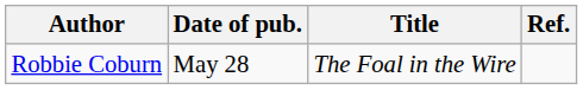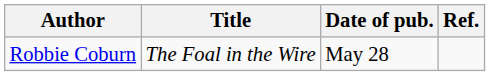 <table class="wikitable sortable">
 <tr>
 <th>Author</th>
+<th>Title</th>
 <th>Date of pub.</th>
-<th>Title</th>
 <th>Ref.</th>
 </tr>
 <tr>
 <td><a href='#'>Robbie Coburn</a></td>
+<td><em>The Foal in the Wire</em></td>
 <td>May 28</td>
-<td><em>The Foal in the Wire</em></td>
 <td></td>
 </tr>
 </table>
